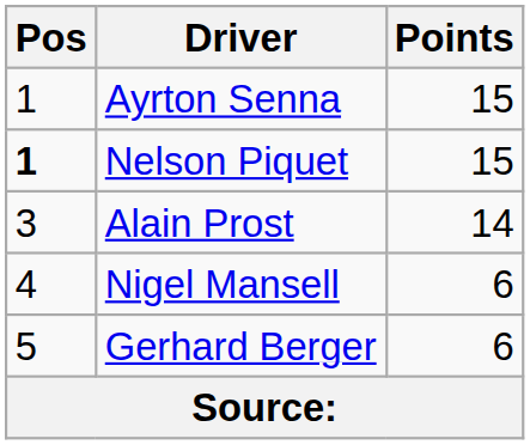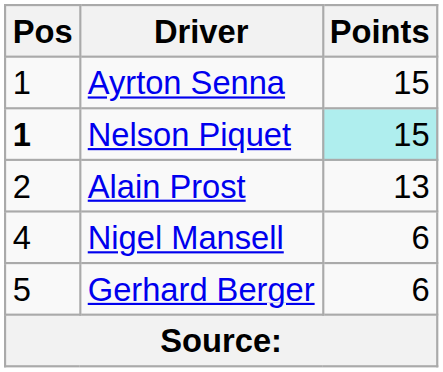 <table class="wikitable" style="font-size: 95%;">
 <tr>
 <th>Pos</th>
 <th>Driver</th>
 <th>Points</th>
 </tr>
 <tr>
 <td>1</td>
 <td> <a href='#'>Ayrton Senna</a></td>
 <td style="text-align: right">15</td>
 </tr>
 <tr>
 <td><strong>1</strong></td>
 <td> <a href='#'>Nelson Piquet</a></td>
-<td style="text-align: right">15</td>
+<td style="background: paleturquoise; text-align: right">15</td>
 </tr>
 <tr>
-<td>3</td>
+<td>2</td>
 <td> <a href='#'>Alain Prost</a></td>
-<td style="text-align: right">14</td>
+<td style="text-align: right">13</td>
 </tr>
 <tr>
 <td>4</td>
 <td> <a href='#'>Nigel Mansell</a></td>
 <td style="text-align: right">6</td>
 </tr>
 <tr>
 <td>5</td>
 <td> <a href='#'>Gerhard Berger</a></td>
 <td style="text-align: right">6</td>
 </tr>
 <tr>
 <th colspan=4>Source:</th>
 </tr>
 </table>
